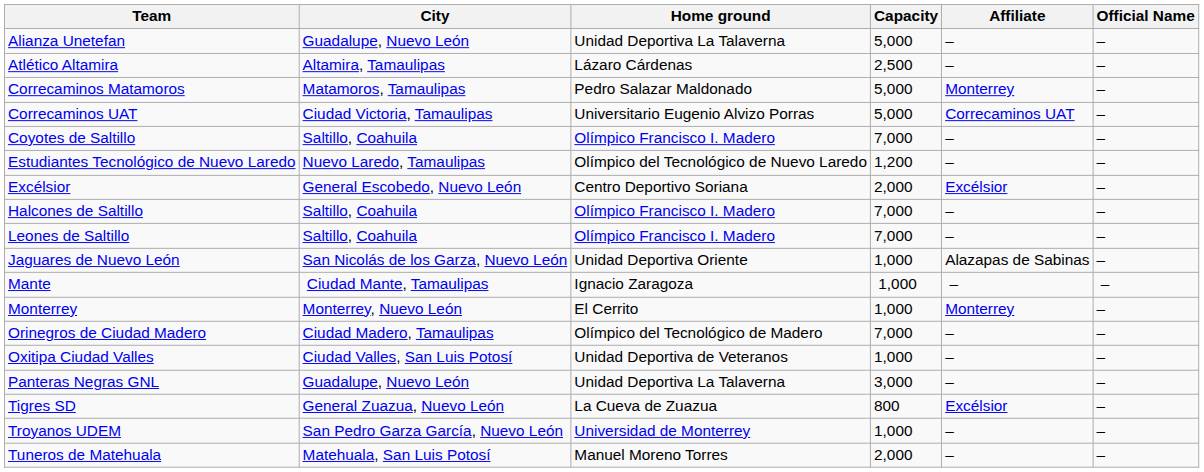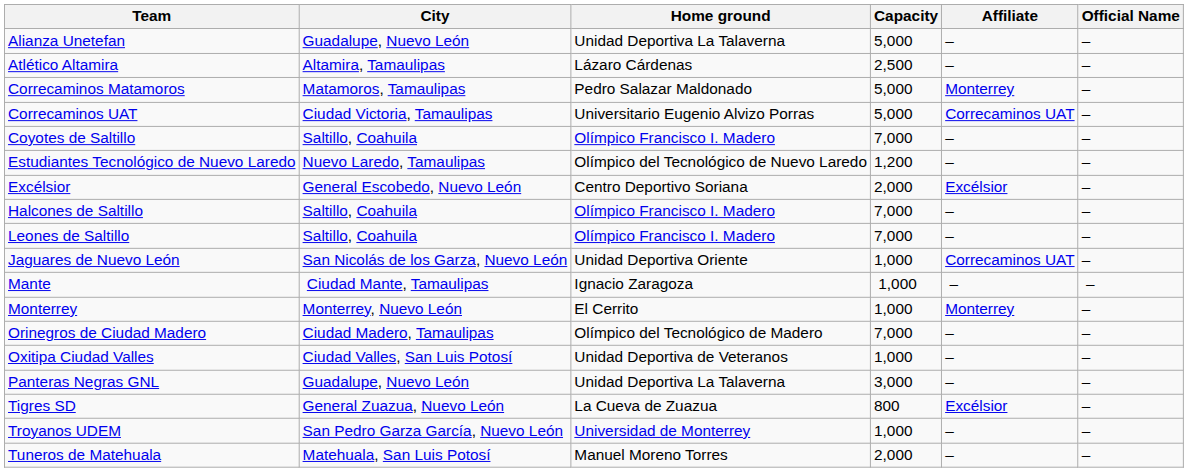 <table class="wikitable sortable">
 <tr>
 <th>Team</th>
 <th>City</th>
 <th>Home ground</th>
 <th>Capacity</th>
 <th>Affiliate</th>
 <th>Official Name</th>
 </tr>
 <tr>
 <td><a href='#'>Alianza Unetefan</a></td>
 <td><a href='#'>Guadalupe</a>, <a href='#'>Nuevo León</a></td>
 <td>Unidad Deportiva La Talaverna</td>
 <td>5,000</td>
 <td>–</td>
 <td>–</td>
 </tr>
 <tr>
 <td><a href='#'>Atlético Altamira</a></td>
 <td><a href='#'>Altamira</a>, <a href='#'>Tamaulipas</a></td>
 <td>Lázaro Cárdenas</td>
 <td>2,500</td>
 <td>–</td>
 <td>–</td>
 </tr>
 <tr>
 <td><a href='#'>Correcaminos Matamoros</a></td>
 <td><a href='#'>Matamoros</a>, <a href='#'>Tamaulipas</a></td>
 <td>Pedro Salazar Maldonado</td>
 <td>5,000</td>
 <td><a href='#'>Monterrey</a></td>
 <td>–</td>
 </tr>
 <tr>
 <td><a href='#'>Correcaminos UAT</a></td>
 <td><a href='#'>Ciudad Victoria</a>, <a href='#'>Tamaulipas</a></td>
 <td>Universitario Eugenio Alvizo Porras</td>
 <td>5,000</td>
 <td><a href='#'>Correcaminos UAT</a></td>
 <td>–</td>
 </tr>
 <tr>
 <td><a href='#'>Coyotes de Saltillo</a></td>
 <td><a href='#'>Saltillo</a>, <a href='#'>Coahuila</a></td>
 <td><a href='#'>Olímpico Francisco I. Madero</a></td>
 <td>7,000</td>
 <td>–</td>
 <td>–</td>
 </tr>
 <tr>
 <td><a href='#'>Estudiantes Tecnológico de Nuevo Laredo</a></td>
 <td><a href='#'>Nuevo Laredo</a>, <a href='#'>Tamaulipas</a></td>
 <td>Olímpico del Tecnológico de Nuevo Laredo</td>
 <td>1,200</td>
 <td>–</td>
 <td>–</td>
 </tr>
 <tr>
 <td><a href='#'>Excélsior</a></td>
 <td><a href='#'>General Escobedo</a>, <a href='#'>Nuevo León</a></td>
 <td>Centro Deportivo Soriana</td>
 <td>2,000</td>
 <td><a href='#'>Excélsior</a></td>
 <td>–</td>
 </tr>
 <tr>
 <td><a href='#'>Halcones de Saltillo</a></td>
 <td><a href='#'>Saltillo</a>, <a href='#'>Coahuila</a></td>
 <td><a href='#'>Olímpico Francisco I. Madero</a></td>
 <td>7,000</td>
 <td>–</td>
 <td>–</td>
 </tr>
 <tr>
 <td><a href='#'>Leones de Saltillo</a></td>
 <td><a href='#'>Saltillo</a>, <a href='#'>Coahuila</a></td>
 <td><a href='#'>Olímpico Francisco I. Madero</a></td>
 <td>7,000</td>
 <td>–</td>
 <td>–</td>
 </tr>
 <tr>
 <td><a href='#'>Jaguares de Nuevo León</a></td>
 <td><a href='#'>San Nicolás de los Garza</a>, <a href='#'>Nuevo León</a></td>
 <td>Unidad Deportiva Oriente</td>
 <td>1,000</td>
-<td>Alazapas de Sabinas</td>
+<td><a href='#'>Correcaminos UAT</a></td>
 <td>–</td>
 </tr>
 <tr>
 <td><a href='#'>Mante</a> </td>
 <td> <a href='#'>Ciudad Mante</a>, <a href='#'>Tamaulipas</a> </td>
 <td>Ignacio Zaragoza</td>
 <td> 1,000</td>
 <td> – </td>
 <td> –</td>
 </tr>
 <tr>
 <td><a href='#'>Monterrey</a></td>
 <td><a href='#'>Monterrey</a>, <a href='#'>Nuevo León</a></td>
 <td>El Cerrito</td>
 <td>1,000</td>
 <td><a href='#'>Monterrey</a></td>
 <td>–</td>
 </tr>
 <tr>
 <td><a href='#'>Orinegros de Ciudad Madero</a></td>
 <td><a href='#'>Ciudad Madero</a>, <a href='#'>Tamaulipas</a></td>
 <td>Olímpico del Tecnológico de Madero</td>
 <td>7,000</td>
 <td>–</td>
 <td>–</td>
 </tr>
 <tr>
 <td><a href='#'>Oxitipa Ciudad Valles</a></td>
 <td><a href='#'>Ciudad Valles</a>, <a href='#'>San Luis Potosí</a></td>
 <td>Unidad Deportiva de Veteranos</td>
 <td>1,000</td>
 <td>–</td>
 <td>–</td>
 </tr>
 <tr>
 <td><a href='#'>Panteras Negras GNL</a></td>
 <td><a href='#'>Guadalupe</a>, <a href='#'>Nuevo León</a></td>
 <td>Unidad Deportiva La Talaverna</td>
 <td>3,000</td>
 <td>–</td>
 <td>–</td>
 </tr>
 <tr>
 <td><a href='#'>Tigres SD</a></td>
 <td><a href='#'>General Zuazua</a>, <a href='#'>Nuevo León</a></td>
 <td>La Cueva de Zuazua</td>
 <td>800</td>
 <td><a href='#'>Excélsior</a></td>
 <td>–</td>
 </tr>
 <tr>
 <td><a href='#'>Troyanos UDEM</a></td>
 <td><a href='#'>San Pedro Garza García</a>, <a href='#'>Nuevo León</a></td>
 <td><a href='#'>Universidad de Monterrey</a></td>
 <td>1,000</td>
 <td>–</td>
 <td>–</td>
 </tr>
 <tr>
 <td><a href='#'>Tuneros de Matehuala</a></td>
 <td><a href='#'>Matehuala</a>, <a href='#'>San Luis Potosí</a></td>
 <td>Manuel Moreno Torres</td>
 <td>2,000</td>
 <td>–</td>
 <td>–</td>
 </tr>
 </table>
